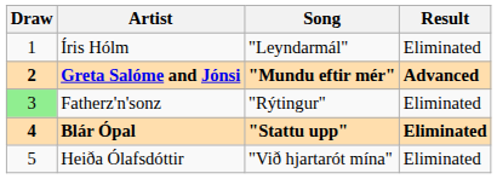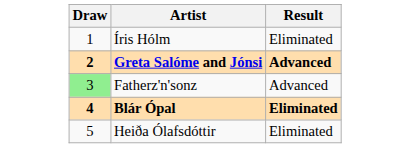 <table class="sortable wikitable" style="margin: 1em auto 1em auto; text-align:center">
 <tr>
 <th>Draw</th>
 <th>Artist</th>
-<th>Song</th>
 <th>Result</th>
 </tr>
 <tr>
 <td>1</td>
 <td align="left">Íris Hólm</td>
-<td align="left">"Leyndarmál"</td>
 <td align="left">Eliminated</td>
 </tr>
 <tr style="font-weight:bold; background:navajowhite;">
 <td>2</td>
 <td align="left"><a href='#'>Greta Salóme</a> and <a href='#'>Jónsi</a></td>
-<td align="left">"Mundu eftir mér"</td>
 <td align="left">Advanced</td>
 </tr>
 <tr>
 <td style="background: lightgreen;">3</td>
 <td align="left">Fatherz'n'sonz</td>
-<td align="left">"Rýtingur"</td>
-<td align="left">Eliminated</td>
+<td align="left">Advanced</td>
 </tr>
 <tr style="font-weight:bold; background:navajowhite;">
 <td>4</td>
 <td align="left">Blár Ópal</td>
-<td align="left">"Stattu upp"</td>
 <td align="left">Eliminated</td>
 </tr>
 <tr>
 <td>5</td>
 <td align="left">Heiða Ólafsdóttir</td>
-<td align="left">"Við hjartarót mína"</td>
 <td align="left">Eliminated</td>
 </tr>
 </table>
